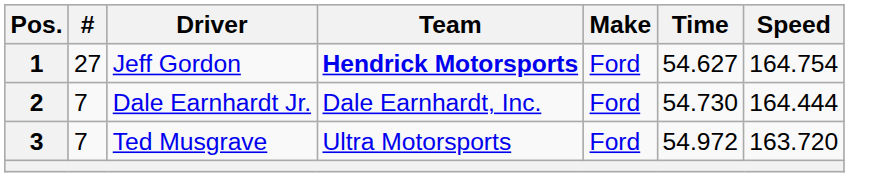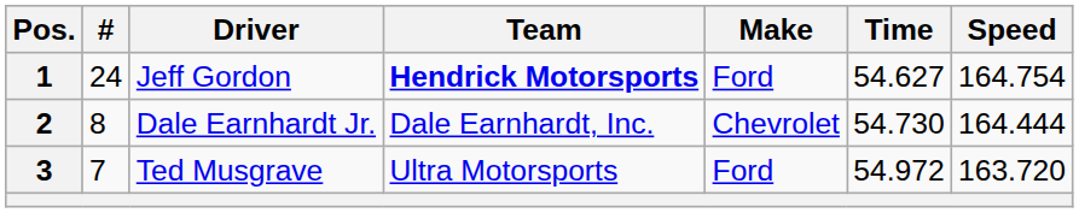 <table class="wikitable" style="font-size:95%">
 <tr>
 <th>Pos.</th>
 <th>#</th>
 <th>Driver</th>
 <th>Team</th>
 <th>Make</th>
 <th>Time</th>
 <th>Speed</th>
 </tr>
 <tr>
 <th>1</th>
-<td>27</td>
+<td>24</td>
 <td><a href='#'>Jeff Gordon</a></td>
 <td><strong><a href='#'>Hendrick Motorsports</a></strong></td>
 <td><a href='#'>Ford</a></td>
 <td>54.627</td>
 <td>164.754</td>
 </tr>
 <tr>
 <th>2</th>
-<td>7</td>
+<td>8</td>
 <td><a href='#'>Dale Earnhardt Jr.</a></td>
 <td><a href='#'>Dale Earnhardt, Inc.</a></td>
-<td><a href='#'>Ford</a></td>
+<td><a href='#'>Chevrolet</a></td>
 <td>54.730</td>
 <td>164.444</td>
 </tr>
 <tr>
 <th>3</th>
 <td>7</td>
 <td><a href='#'>Ted Musgrave</a></td>
 <td><a href='#'>Ultra Motorsports</a></td>
 <td><a href='#'>Ford</a></td>
 <td>54.972</td>
 <td>163.720</td>
 </tr>
 <tr>
 <th colspan="7"></th>
 </tr>
 </table>
